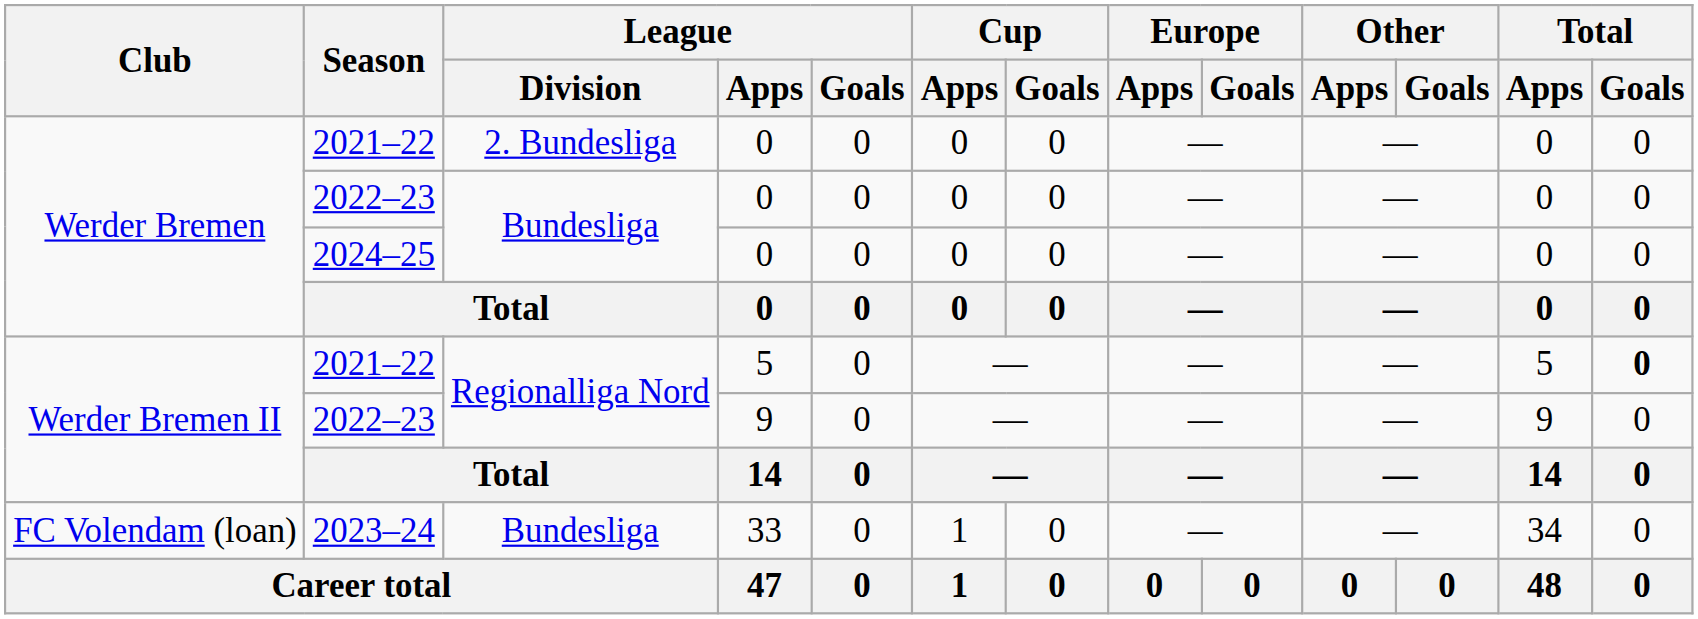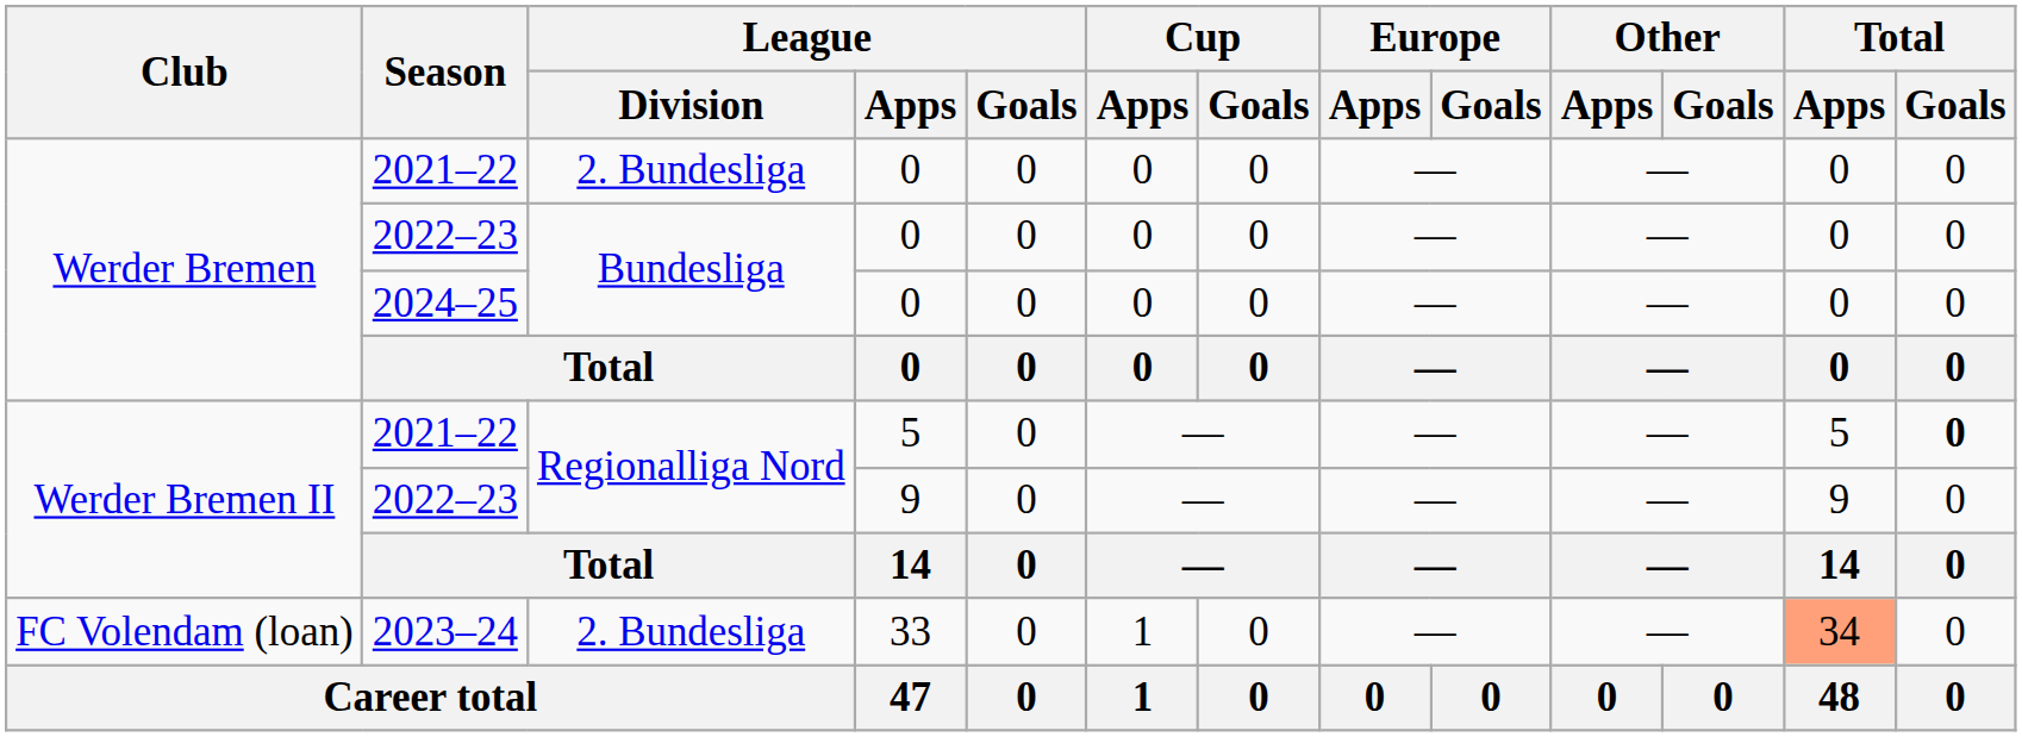 <table class="wikitable" style="text-align:center">
 <tr>
 <th rowspan="2">Club</th>
 <th rowspan="2">Season</th>
 <th colspan="3">League</th>
 <th colspan="2">Cup</th>
 <th colspan="2">Europe</th>
 <th colspan="2">Other</th>
 <th colspan="2">Total</th>
 </tr>
 <tr>
 <th>Division</th>
 <th>Apps</th>
 <th>Goals</th>
 <th>Apps</th>
 <th>Goals</th>
 <th>Apps</th>
 <th>Goals</th>
 <th>Apps</th>
 <th>Goals</th>
 <th>Apps</th>
 <th>Goals</th>
 </tr>
 <tr>
 <td rowspan="4"><a href='#'>Werder Bremen</a></td>
 <td><a href='#'>2021–22</a></td>
 <td><a href='#'>2. Bundesliga</a></td>
 <td>0</td>
 <td>0</td>
 <td>0</td>
 <td>0</td>
 <td colspan="2">—</td>
 <td colspan="2">—</td>
 <td>0</td>
 <td>0</td>
 </tr>
 <tr>
 <td><a href='#'>2022–23</a></td>
 <td rowspan="2"><a href='#'>Bundesliga</a></td>
 <td>0</td>
 <td>0</td>
 <td>0</td>
 <td>0</td>
 <td colspan="2">—</td>
 <td colspan="2">—</td>
 <td>0</td>
 <td>0</td>
 </tr>
 <tr>
 <td><a href='#'>2024–25</a></td>
 <td>0</td>
 <td>0</td>
 <td>0</td>
 <td>0</td>
 <td colspan="2">—</td>
 <td colspan="2">—</td>
 <td>0</td>
 <td>0</td>
 </tr>
 <tr>
 <th colspan="2">Total</th>
 <th>0</th>
 <th>0</th>
 <th>0</th>
 <th>0</th>
 <th colspan="2">—</th>
 <th colspan="2">—</th>
 <th>0</th>
 <th>0</th>
 </tr>
 <tr>
 <td rowspan="3"><a href='#'>Werder Bremen II</a></td>
 <td><a href='#'>2021–22</a></td>
 <td rowspan="2"><a href='#'>Regionalliga Nord</a></td>
 <td>5</td>
 <td>0</td>
 <td colspan="2">—</td>
 <td colspan="2">—</td>
 <td colspan="2">—</td>
 <td>5</td>
 <td><strong>0</strong></td>
 </tr>
 <tr>
 <td><a href='#'>2022–23</a></td>
 <td>9</td>
 <td>0</td>
 <td colspan="2">—</td>
 <td colspan="2">—</td>
 <td colspan="2">—</td>
 <td>9</td>
 <td>0</td>
 </tr>
 <tr>
 <th colspan="2">Total</th>
 <th>14</th>
 <th>0</th>
 <th colspan="2">—</th>
 <th colspan="2">—</th>
 <th colspan="2">—</th>
 <th>14</th>
 <th>0</th>
 </tr>
 <tr>
 <td><a href='#'>FC Volendam</a> (loan)</td>
 <td><a href='#'>2023–24</a></td>
-<td><a href='#'>Bundesliga</a></td>
+<td><a href='#'>2. Bundesliga</a></td>
 <td>33</td>
 <td>0</td>
 <td>1</td>
 <td>0</td>
 <td colspan="2">—</td>
 <td colspan="2">—</td>
-<td>34</td>
+<td style="background: lightsalmon;">34</td>
 <td>0</td>
 </tr>
 <tr>
 <th colspan="3">Career total</th>
 <th>47</th>
 <th>0</th>
 <th>1</th>
 <th>0</th>
 <th>0</th>
 <th>0</th>
 <th>0</th>
 <th>0</th>
 <th>48</th>
 <th>0</th>
 </tr>
 </table>
